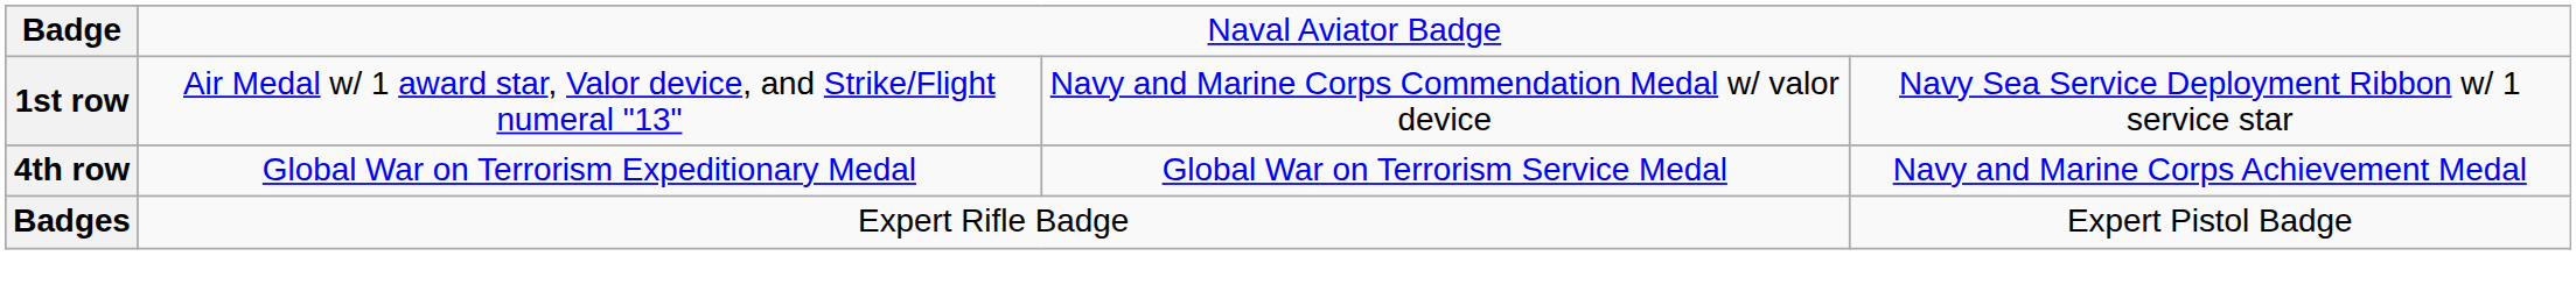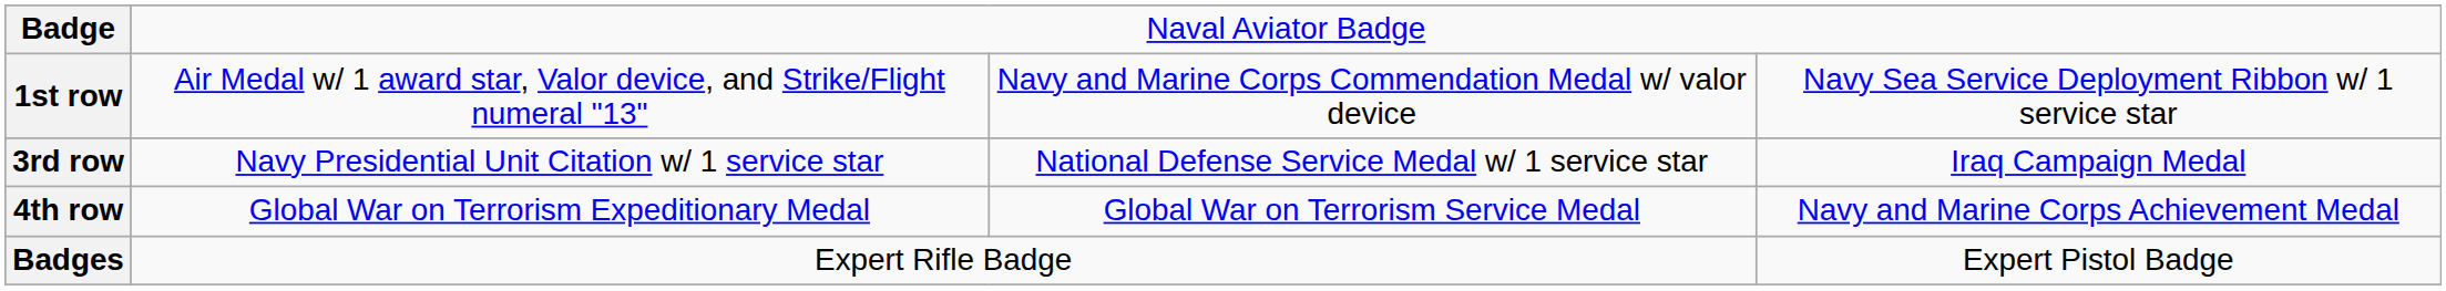 <table class="wikitable" style="margin:1em auto; text-align:center;">
 <tr>
 <th>Badge</th>
 <td colspan="3"><a href='#'>Naval Aviator Badge</a></td>
 </tr>
 <tr>
 <th>1st row</th>
 <td><a href='#'>Air Medal</a> w/ 1 <a href='#'>award star</a>, <a href='#'>Valor device</a>, and <a href='#'>Strike/Flight numeral "13"</a></td>
 <td><a href='#'>Navy and Marine Corps Commendation Medal</a> w/ valor device</td>
 <td><a href='#'>Navy Sea Service Deployment Ribbon</a> w/ 1 service star</td>
+</tr>
+<tr>
+<th>3rd row</th>
+<td><a href='#'>Navy Presidential Unit Citation</a> w/ 1 <a href='#'>service star</a></td>
+<td><a href='#'>National Defense Service Medal</a> w/ 1 service star</td>
+<td><a href='#'>Iraq Campaign Medal</a></td>
 </tr>
 <tr>
 <th>4th row</th>
 <td><a href='#'>Global War on Terrorism Expeditionary Medal</a></td>
 <td><a href='#'>Global War on Terrorism Service Medal</a></td>
 <td><a href='#'>Navy and Marine Corps Achievement Medal</a></td>
 </tr>
 <tr>
 <th>Badges</th>
 <td colspan="2">Expert Rifle Badge</td>
 <td colspan="1">Expert Pistol Badge</td>
 </tr>
 </table>
